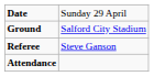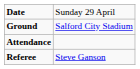 <table class="wikitable" style="font-size:85%;">
 <tr>
 <td><strong>Date</strong></td>
 <td>Sunday 29 April</td>
 </tr>
 <tr>
 <td><strong>Ground</strong></td>
 <td><a href='#'>Salford City Stadium</a></td>
 </tr>
 <tr>
+<td><strong>Attendance</strong></td>
+<td></td>
+</tr>
+<tr>
 <td><strong>Referee</strong></td>
 <td><a href='#'>Steve Ganson</a></td>
 </tr>
-<tr>
-<td><strong>Attendance</strong></td>
-<td></td>
-</tr>
 </table>
